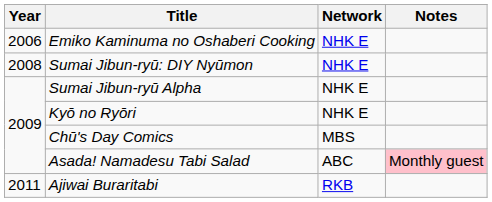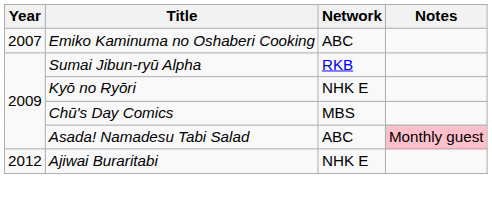 <table class="wikitable">
 <tr>
 <th>Year</th>
 <th>Title</th>
 <th>Network</th>
 <th>Notes</th>
 </tr>
 <tr>
-<td>2006</td>
+<td>2007</td>
 <td><em>Emiko Kaminuma no Oshaberi Cooking</em></td>
-<td><a href='#'>NHK E</a></td>
-<td></td>
-</tr>
-<tr>
-<td>2008</td>
-<td><em>Sumai Jibun-ryū: DIY Nyūmon</em></td>
-<td><a href='#'>NHK E</a></td>
+<td>ABC</td>
 <td></td>
 </tr>
 <tr>
 <td rowspan="4">2009</td>
 <td><em>Sumai Jibun-ryū Alpha</em></td>
-<td>NHK E</td>
+<td><a href='#'>RKB</a></td>
 <td></td>
 </tr>
 <tr>
 <td><em>Kyō no Ryōri</em></td>
 <td>NHK E</td>
 <td></td>
 </tr>
 <tr>
 <td><em>Chū's Day Comics</em></td>
 <td>MBS</td>
 <td></td>
 </tr>
 <tr>
 <td><em>Asada! Namadesu Tabi Salad</em></td>
 <td>ABC</td>
 <td style="background: pink;">Monthly guest</td>
 </tr>
 <tr>
-<td>2011</td>
+<td>2012</td>
 <td><em>Ajiwai Buraritabi</em></td>
-<td><a href='#'>RKB</a></td>
+<td>NHK E</td>
 <td></td>
 </tr>
 </table>
